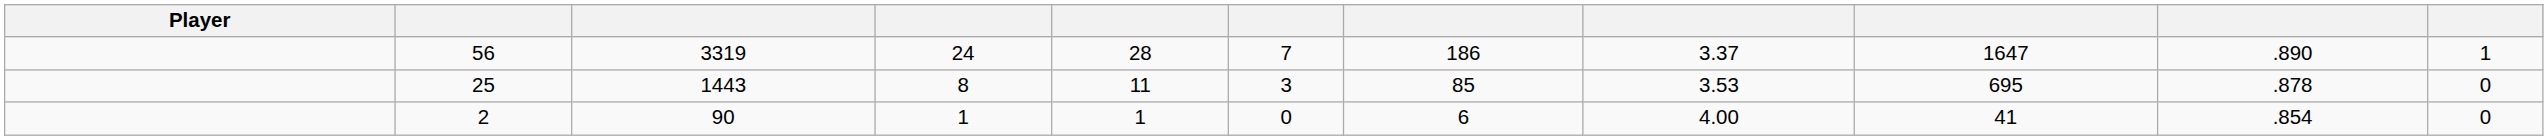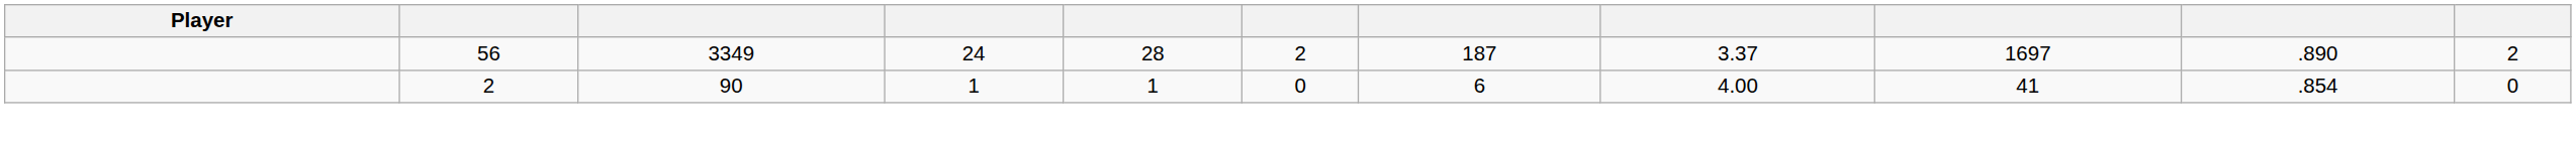 <table class="wikitable sortable" style="width:100%;">
 <tr style="text-align:center; background:#ddd;">
 <th>Player</th>
 <th></th>
 <th></th>
 <th></th>
 <th></th>
 <th></th>
 <th></th>
 <th></th>
 <th></th>
 <th></th>
 <th></th>
 </tr>
 <tr align=center>
 <td></td>
 <td>56</td>
-<td>3319</td>
+<td>3349</td>
 <td>24</td>
 <td>28</td>
-<td>7</td>
-<td>186</td>
+<td>2</td>
+<td>187</td>
 <td>3.37</td>
-<td>1647</td>
+<td>1697</td>
 <td>.890</td>
-<td>1</td>
-</tr>
-<tr align=center>
-<td></td>
-<td>25</td>
-<td>1443</td>
-<td>8</td>
-<td>11</td>
-<td>3</td>
-<td>85</td>
-<td>3.53</td>
-<td>695</td>
-<td>.878</td>
-<td>0</td>
+<td>2</td>
 </tr>
 <tr align=center>
 <td></td>
 <td>2</td>
 <td>90</td>
 <td>1</td>
 <td>1</td>
 <td>0</td>
 <td>6</td>
 <td>4.00</td>
 <td>41</td>
 <td>.854</td>
 <td>0</td>
 </tr>
 </table>
